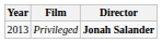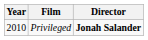 <table class="wikitable">
 <tr>
 <th>Year</th>
 <th>Film</th>
 <th>Director</th>
 </tr>
 <tr>
-<td>2013</td>
+<td>2010</td>
 <td><em>Privileged</em></td>
 <td><strong>Jonah Salander</strong></td>
 </tr>
 </table>
